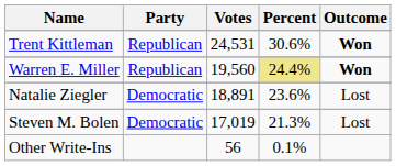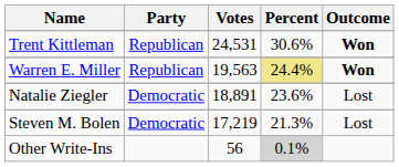 <table class=wikitable style="text-align:center">
 <tr>
 <th>Name</th>
 <th>Party</th>
 <th>Votes</th>
 <th>Percent</th>
 <th>Outcome</th>
 </tr>
 <tr>
 </tr>
 <tr>
 <td align=left><a href='#'>Trent Kittleman</a></td>
 <td><a href='#'>Republican</a></td>
 <td>24,531</td>
 <td>30.6%</td>
 <td><strong>Won</strong></td>
 </tr>
 <tr>
 </tr>
 <tr>
 <td align=left><a href='#'>Warren E. Miller</a></td>
 <td><a href='#'>Republican</a></td>
-<td>19,560</td>
+<td>19,563</td>
 <td style="background: khaki;">24.4%</td>
 <td><strong>Won</strong></td>
 </tr>
 <tr>
 </tr>
 <tr>
 <td align=left>Natalie Ziegler</td>
 <td><a href='#'>Democratic</a></td>
 <td>18,891</td>
 <td>23.6%</td>
 <td>Lost</td>
 </tr>
 <tr>
 </tr>
 <tr>
 <td align=left>Steven M. Bolen</td>
 <td><a href='#'>Democratic</a></td>
-<td>17,019</td>
+<td>17,219</td>
 <td>21.3%</td>
 <td>Lost</td>
 </tr>
 <tr>
 <td align=left>Other Write-Ins</td>
 <td></td>
 <td>56</td>
-<td>0.1%</td>
+<td style="background: lightgrey;">0.1%</td>
 <td></td>
 </tr>
 </table>
